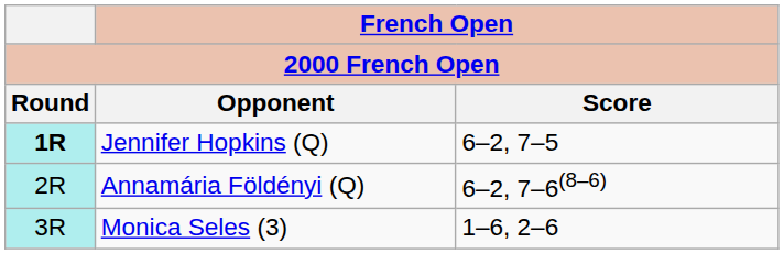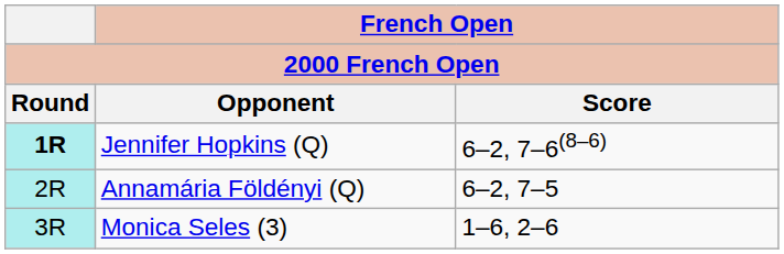 <table class="wikitable collapsible collapsed">
 <tr>
 <th></th>
 <th colspan=2 style="background:#ebc2af;"><a href='#'>French Open</a></th>
 </tr>
 <tr>
 <th colspan=3 style="background:#ebc2af;"><a href='#'>2000 French Open</a></th>
 </tr>
 <tr>
 <th>Round</th>
 <th width=225>Opponent</th>
 <th width=200>Score</th>
 </tr>
 <tr>
 <td style="text-align:center; background:#afeeee;"><strong>1R</strong></td>
 <td> <a href='#'>Jennifer Hopkins</a> (Q)</td>
-<td>6–2, 7–5</td>
+<td>6–2, 7–6<sup>(8–6)</sup></td>
 </tr>
 <tr>
 <td style="text-align:center; background:#afeeee;">2R</td>
 <td> <a href='#'>Annamária Földényi</a> (Q)</td>
-<td>6–2, 7–6<sup>(8–6)</sup></td>
+<td>6–2, 7–5</td>
 </tr>
 <tr>
 <td style="text-align:center; background:#afeeee;">3R</td>
 <td> <a href='#'>Monica Seles</a> (3)</td>
 <td>1–6, 2–6</td>
 </tr>
 </table>
